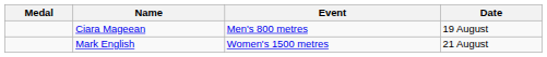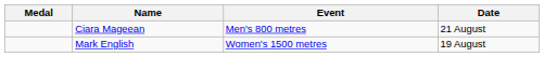 <table class="wikitable" style="font-size:90%" width=60%>
 <tr>
 <th>Medal</th>
 <th>Name</th>
 <th>Event</th>
 <th>Date</th>
 </tr>
 <tr>
 <td></td>
 <td><a href='#'>Ciara Mageean</a></td>
 <td><a href='#'>Men's 800 metres</a></td>
-<td>19 August</td>
+<td>21 August</td>
 </tr>
 <tr>
 <td></td>
 <td><a href='#'>Mark English</a></td>
 <td><a href='#'>Women's 1500 metres</a></td>
-<td>21 August</td>
+<td>19 August</td>
 </tr>
 </table>
